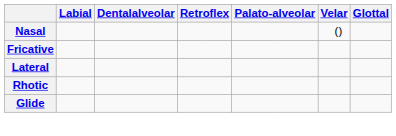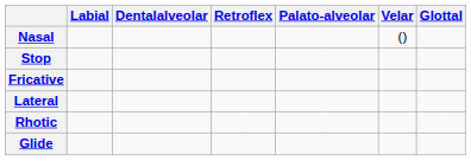 <table class=wikitable style=text-align:center>
 <tr>
 <th></th>
 <th colspan=2><a href='#'>Labial</a></th>
 <th colspan=2><a href='#'>Dental</a><a href='#'>alveolar</a></th>
 <th colspan=2><a href='#'>Retroflex</a></th>
 <th colspan=2><a href='#'>Palato-alveolar</a></th>
 <th colspan=2><a href='#'>Velar</a></th>
 <th colspan=2><a href='#'>Glottal</a></th>
 </tr>
 <tr>
 <th><a href='#'>Nasal</a></th>
 <td style=border-right:0></td>
 <td style=border-left:0></td>
 <td style=border-right:0></td>
 <td style=border-left:0></td>
 <td style=border-right:0></td>
 <td style=border-left:0></td>
 <td colspan=2></td>
 <td style=border-right:0></td>
 <td style=border-left:0>()</td>
 <td colspan=2></td>
+</tr>
+<tr>
+<th><a href='#'>Stop</a></th>
+<td style=border-right:0></td>
+<td style=border-left:0></td>
+<td style=border-right:0></td>
+<td style=border-left:0></td>
+<td style=border-right:0></td>
+<td style=border-left:0></td>
+<td style=border-right:0></td>
+<td style=border-left:0></td>
+<td style=border-right:0></td>
+<td style=border-left:0></td>
+<td style=border-right:0></td>
+<td style=border-left:0></td>
 </tr>
 <tr>
 <th><a href='#'>Fricative</a></th>
 <td style=border-right:0></td>
 <td style=border-left:0></td>
 <td style=border-right:0></td>
 <td style=border-left:0></td>
 <td colspan=2></td>
 <td style=border-right:0></td>
 <td style=border-left:0></td>
 <td style=border-right:0></td>
 <td style=border-left:0></td>
 <td style=border-right:0></td>
 <td style=border-left:0></td>
 </tr>
 <tr>
 <th><a href='#'>Lateral</a></th>
 <td colspan=2></td>
 <td style=border-right:0></td>
 <td style=border-left:0></td>
 <td colspan=2></td>
 <td colspan=2></td>
 <td colspan=2></td>
 <td colspan=2></td>
 </tr>
 <tr>
 <th><a href='#'>Rhotic</a></th>
 <td colspan=2></td>
 <td style=border-right:0></td>
 <td style=border-left:0></td>
 <td style=border-right:0></td>
 <td style=border-left:0></td>
 <td colspan=2></td>
 <td colspan=2></td>
 <td colspan=2></td>
 </tr>
 <tr>
 <th><a href='#'>Glide</a></th>
 <td colspan=2></td>
 <td colspan=2></td>
 <td colspan=2></td>
 <td style=border-right:0></td>
 <td style=border-left:0></td>
 <td style=border-right:0></td>
 <td style=border-left:0></td>
 <td colspan=2></td>
 </tr>
 </table>
